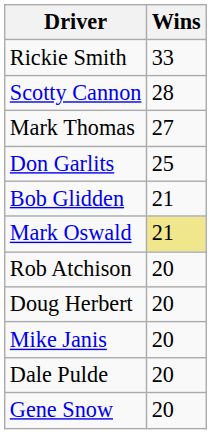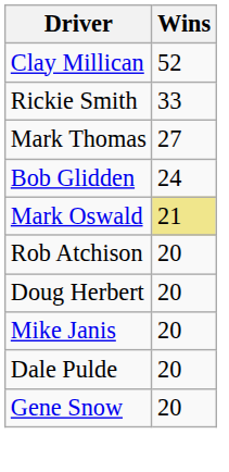 <table class="wikitable">
 <tr>
 <th>Driver</th>
 <th>Wins</th>
 </tr>
 <tr>
+<td><a href='#'>Clay Millican</a></td>
+<td>52</td>
+</tr>
+<tr>
 <td>Rickie Smith</td>
 <td>33</td>
-</tr>
-<tr>
-<td><a href='#'>Scotty Cannon</a></td>
-<td>28</td>
 </tr>
 <tr>
 <td>Mark Thomas</td>
 <td>27</td>
 </tr>
 <tr>
-<td><a href='#'>Don Garlits</a></td>
-<td>25</td>
-</tr>
-<tr>
 <td><a href='#'>Bob Glidden</a></td>
-<td>21</td>
+<td>24</td>
 </tr>
 <tr>
 <td><a href='#'>Mark Oswald</a></td>
 <td style="background: khaki;">21</td>
 </tr>
 <tr>
 <td>Rob Atchison</td>
 <td>20</td>
 </tr>
 <tr>
 <td>Doug Herbert</td>
 <td>20</td>
 </tr>
 <tr>
 <td><a href='#'>Mike Janis</a></td>
 <td>20</td>
 </tr>
 <tr>
 <td>Dale Pulde</td>
 <td>20</td>
 </tr>
 <tr>
 <td><a href='#'>Gene Snow</a></td>
 <td>20</td>
 </tr>
 </table>
